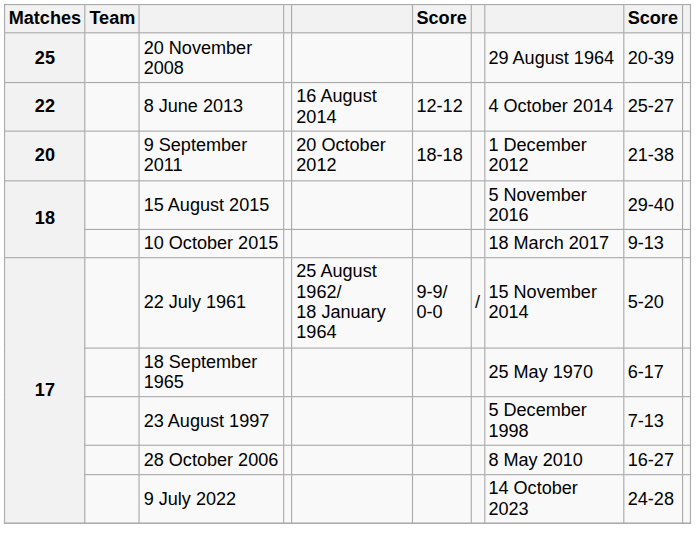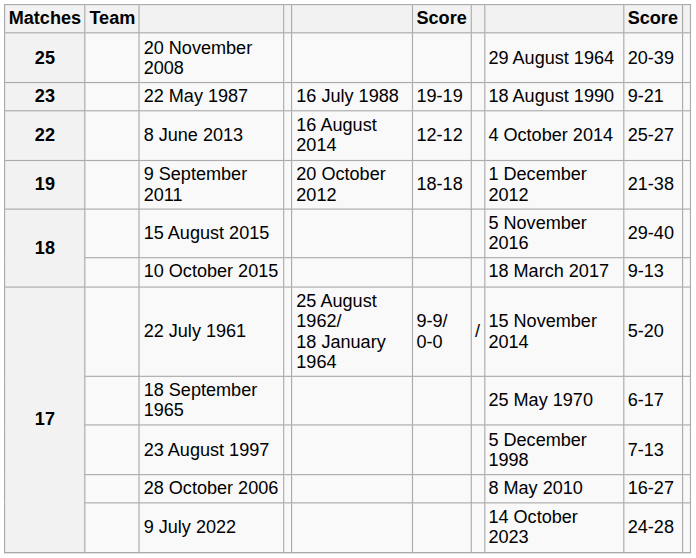 <table class="wikitable sortable">
 <tr>
 <th>Matches</th>
 <th>Team</th>
 <th></th>
 <th></th>
 <th></th>
 <th>Score</th>
 <th></th>
 <th></th>
 <th>Score</th>
 <th></th>
 </tr>
 <tr>
 <th>25</th>
 <td><em></em></td>
 <td>20 November 2008</td>
 <td></td>
 <td></td>
 <td></td>
 <td></td>
 <td>29 August 1964</td>
 <td>20-39</td>
 <td></td>
 </tr>
 <tr>
+<th>23</th>
+<td></td>
+<td>22 May 1987</td>
+<td></td>
+<td>16 July 1988</td>
+<td>19-19</td>
+<td></td>
+<td>18 August 1990</td>
+<td>9-21</td>
+<td></td>
+</tr>
+<tr>
 <th>22</th>
 <td></td>
 <td>8 June 2013</td>
 <td></td>
 <td>16 August 2014</td>
 <td>12-12</td>
 <td></td>
 <td>4 October 2014</td>
 <td>25-27</td>
 <td></td>
 </tr>
 <tr>
-<th>20</th>
+<th>19</th>
 <td></td>
 <td>9 September 2011</td>
 <td></td>
 <td>20 October 2012</td>
 <td>18-18</td>
 <td></td>
 <td>1 December 2012</td>
 <td>21-38</td>
 <td></td>
 </tr>
 <tr>
 <th rowspan="2">18</th>
 <td></td>
 <td>15 August 2015</td>
 <td></td>
 <td></td>
 <td></td>
 <td></td>
 <td>5 November 2016</td>
 <td>29-40</td>
 <td></td>
 </tr>
 <tr>
 <td></td>
 <td>10 October 2015</td>
 <td></td>
 <td></td>
 <td></td>
 <td></td>
 <td>18 March 2017</td>
 <td>9-13</td>
 <td></td>
 </tr>
 <tr>
 <th rowspan="5">17</th>
 <td></td>
 <td>22 July 1961</td>
 <td></td>
 <td>25 August 1962/<br>18 January 1964</td>
 <td>9-9/<br>0-0</td>
 <td>/<br></td>
 <td>15 November 2014</td>
 <td>5-20</td>
 <td></td>
 </tr>
 <tr>
 <td></td>
 <td>18 September 1965</td>
 <td></td>
 <td></td>
 <td></td>
 <td></td>
 <td>25 May 1970</td>
 <td>6-17</td>
 <td></td>
 </tr>
 <tr>
 <td></td>
 <td>23 August 1997</td>
 <td></td>
 <td></td>
 <td></td>
 <td></td>
 <td>5 December 1998</td>
 <td>7-13</td>
 <td></td>
 </tr>
 <tr>
 <td><em></em></td>
 <td>28 October 2006</td>
 <td></td>
 <td></td>
 <td></td>
 <td></td>
 <td>8 May 2010</td>
 <td>16-27</td>
 <td></td>
 </tr>
 <tr>
 <td></td>
 <td>9 July 2022</td>
 <td></td>
 <td></td>
 <td></td>
 <td></td>
 <td>14 October 2023</td>
 <td>24-28</td>
 <td></td>
 </tr>
 <tr>
 </tr>
 </table>
